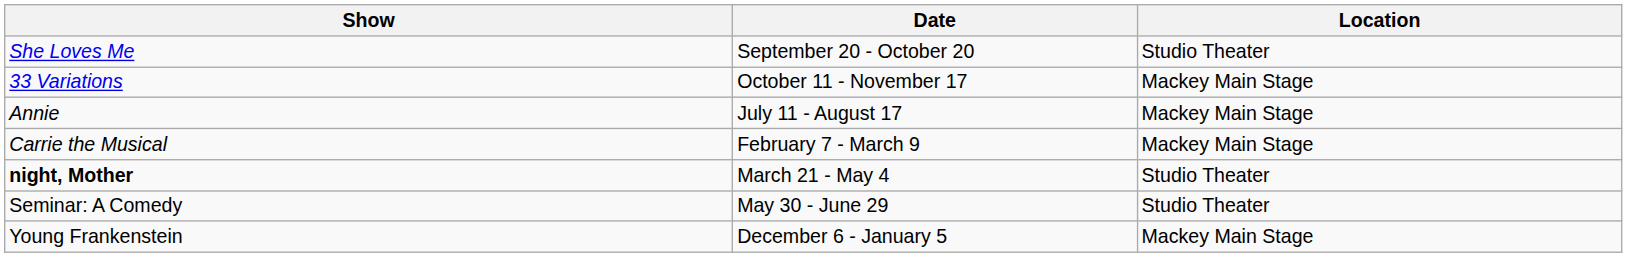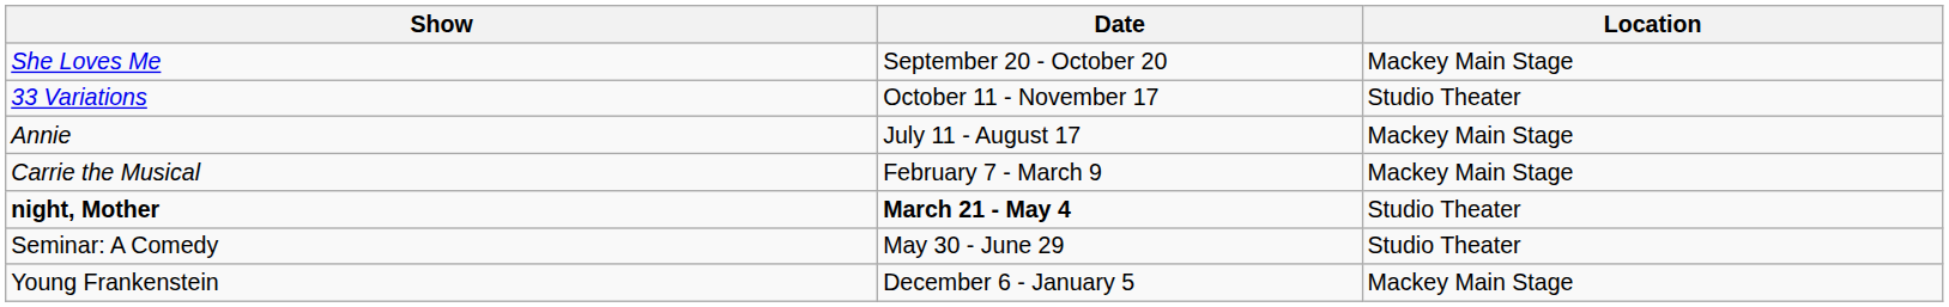 <table class="wikitable" style="font-size:90%; width:60%">
 <tr>
 <th style="width:45%;">Show</th>
 <th style="width:25%;">Date</th>
 <th style="width:30%;">Location</th>
 </tr>
 <tr>
 <td><em><a href='#'>She Loves Me</a></em></td>
 <td>September 20 - October 20</td>
-<td>Studio Theater</td>
+<td>Mackey Main Stage</td>
 </tr>
 <tr>
 <td><em><a href='#'>33 Variations</a></em></td>
 <td>October 11 - November 17</td>
-<td>Mackey Main Stage</td>
+<td>Studio Theater</td>
 </tr>
 <tr>
 <td><em>Annie</em></td>
 <td>July 11 - August 17</td>
 <td>Mackey Main Stage</td>
 </tr>
 <tr>
 <td><em>Carrie the Musical</em></td>
 <td>February 7 - March 9</td>
 <td>Mackey Main Stage</td>
 </tr>
 <tr>
 <td><strong>night, Mother<em></td>
-<td>March 21 - May 4</td>
+<td><strong>March 21 - May 4</strong></td>
 <td>Studio Theater</td>
 </tr>
 <tr>
 <td></em>Seminar: A Comedy<em></td>
 <td>May 30 - June 29</td>
 <td>Studio Theater</td>
 </tr>
 <tr>
 <td></em>Young Frankenstein<em></td>
 <td>December 6 - January 5</td>
 <td>Mackey Main Stage</td>
 </tr>
 </table>
